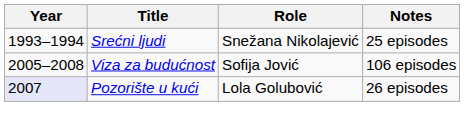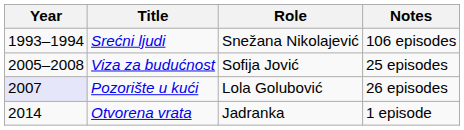 <table class = "wikitable sortable">
 <tr>
 <th>Year</th>
 <th>Title</th>
 <th>Role</th>
 <th>Notes</th>
 </tr>
 <tr>
 <td>1993–1994</td>
 <td><em><a href='#'>Srećni ljudi</a></em></td>
 <td>Snežana Nikolajević</td>
-<td>25 episodes</td>
+<td>106 episodes</td>
 </tr>
 <tr>
 <td>2005–2008</td>
 <td><em><a href='#'>Viza za budućnost</a></em></td>
 <td>Sofija Jović</td>
-<td>106 episodes</td>
+<td>25 episodes</td>
 </tr>
 <tr>
 <td style="background: lavender;">2007</td>
 <td><em><a href='#'>Pozorište u kući</a></em></td>
 <td>Lola Golubović</td>
 <td>26 episodes</td>
 </tr>
+<tr>
+<td>2014</td>
+<td><em><a href='#'>Otvorena vrata</a></em></td>
+<td>Jadranka</td>
+<td>1 episode</td>
+</tr>
 </table>
